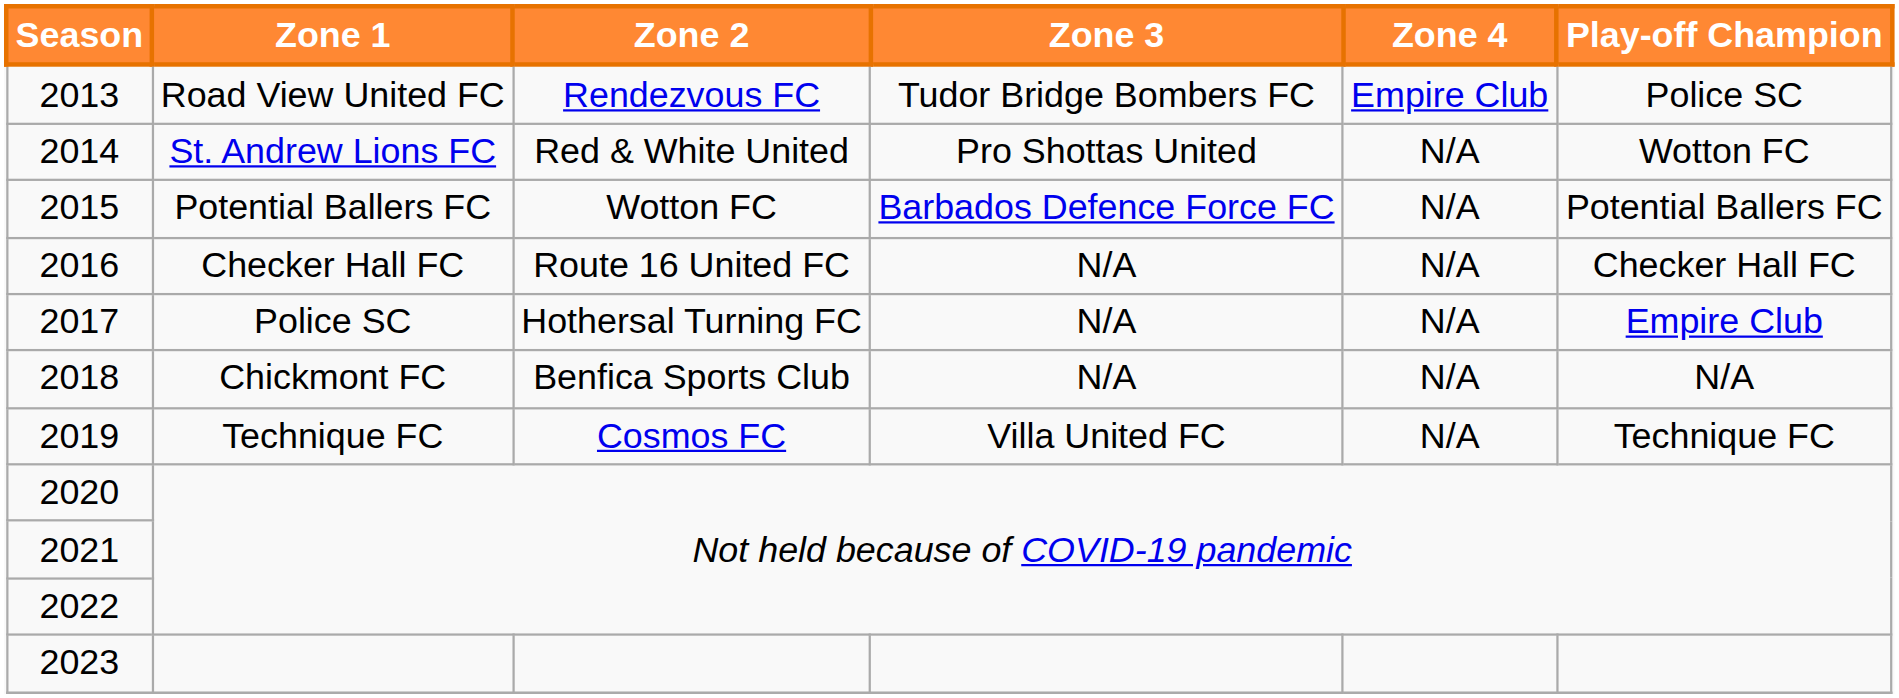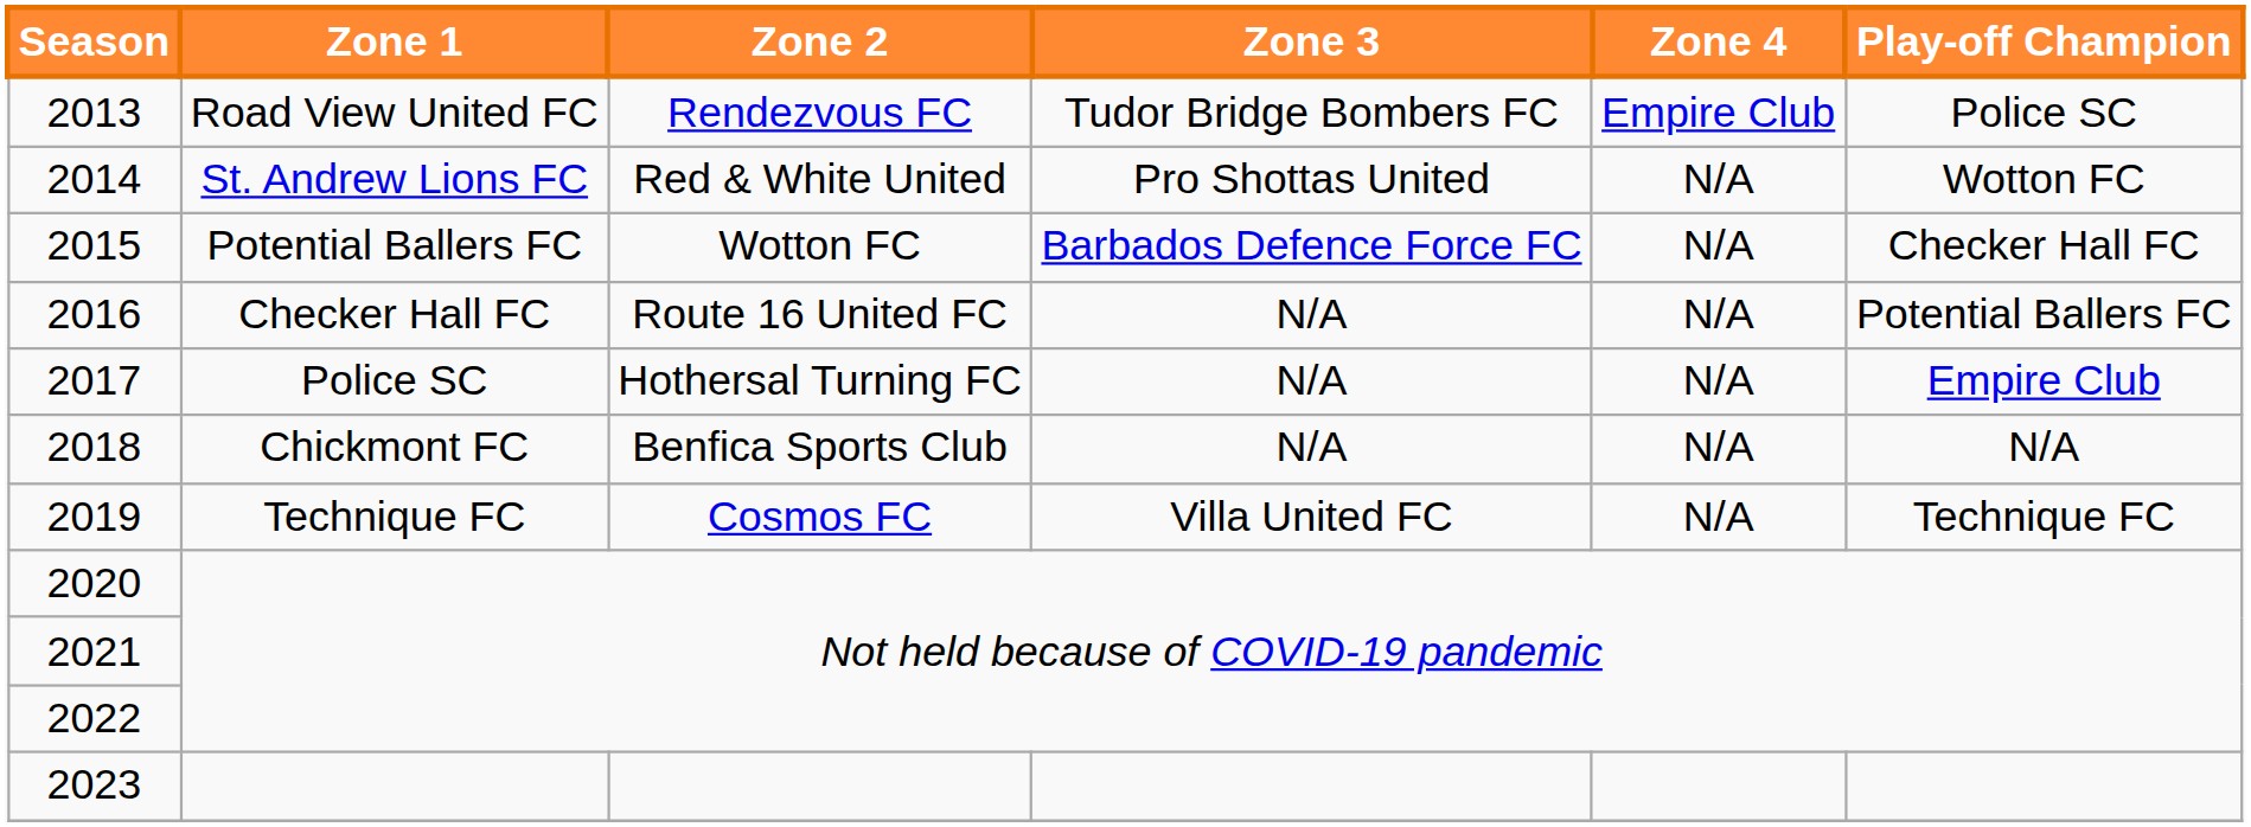 <table class="wikitable" style="text-align:center;">
 <tr>
 <th style="background:#FF8833; color:#FFFFFF; border:2px solid #E77200;" scope="col">Season</th>
 <th style="background:#FF8833; color:#FFFFFF; border:2px solid #E77200;" scope="col">Zone 1</th>
 <th style="background:#FF8833; color:#FFFFFF; border:2px solid #E77200;" scope="col">Zone 2</th>
 <th style="background:#FF8833; color:#FFFFFF; border:2px solid #E77200;" scope="col">Zone 3</th>
 <th style="background:#FF8833; color:#FFFFFF; border:2px solid #E77200;" scope="col">Zone 4</th>
 <th style="background:#FF8833; color:#FFFFFF; border:2px solid #E77200;" scope="col">Play-off Champion</th>
 </tr>
 <tr>
 <td>2013</td>
 <td>Road View United FC</td>
 <td><a href='#'>Rendezvous FC</a></td>
 <td>Tudor Bridge Bombers FC</td>
 <td><a href='#'>Empire Club</a></td>
 <td>Police SC</td>
 </tr>
 <tr>
 <td>2014</td>
 <td><a href='#'>St. Andrew Lions FC</a></td>
 <td>Red & White United</td>
 <td>Pro Shottas United</td>
 <td>N/A</td>
 <td>Wotton FC</td>
 </tr>
 <tr>
 <td>2015</td>
 <td>Potential Ballers FC</td>
 <td>Wotton FC</td>
 <td><a href='#'>Barbados Defence Force FC</a></td>
 <td>N/A</td>
-<td>Potential Ballers FC</td>
+<td>Checker Hall FC</td>
 </tr>
 <tr>
 <td>2016</td>
 <td>Checker Hall FC</td>
 <td>Route 16 United FC</td>
 <td>N/A</td>
 <td>N/A</td>
-<td>Checker Hall FC</td>
+<td>Potential Ballers FC</td>
 </tr>
 <tr>
 <td>2017</td>
 <td>Police SC</td>
 <td>Hothersal Turning FC</td>
 <td>N/A</td>
 <td>N/A</td>
 <td><a href='#'>Empire Club</a></td>
 </tr>
 <tr>
 <td>2018</td>
 <td>Chickmont FC</td>
 <td>Benfica Sports Club</td>
 <td>N/A</td>
 <td>N/A</td>
 <td>N/A</td>
 </tr>
 <tr>
 <td>2019</td>
 <td>Technique FC</td>
 <td><a href='#'>Cosmos FC</a></td>
 <td>Villa United FC</td>
 <td>N/A</td>
 <td>Technique FC</td>
 </tr>
 <tr>
 <td>2020</td>
 <td rowspan=3 colspan=6 style="text-align:center;"><em>Not held because of <a href='#'>COVID-19 pandemic</a></em></td>
 </tr>
 <tr>
 <td>2021</td>
 </tr>
 <tr>
 <td>2022</td>
 </tr>
 <tr>
 <td>2023</td>
 <td></td>
 <td></td>
 <td></td>
 <td></td>
 <td></td>
 </tr>
 <tr>
 </tr>
 </table>
